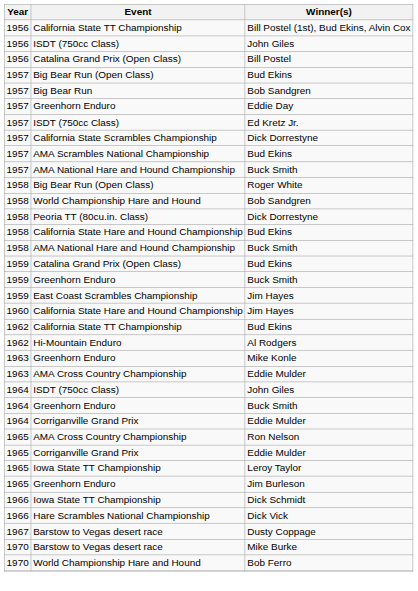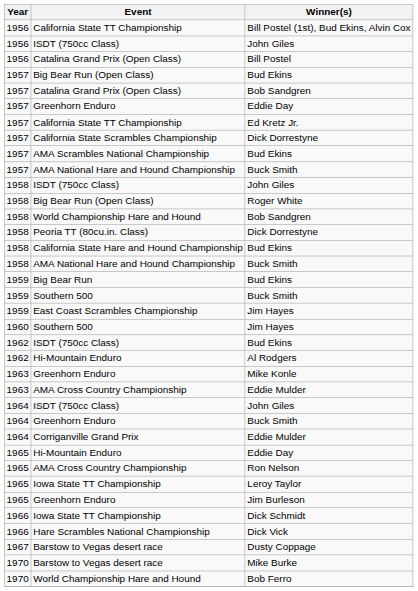 <table class="wikitable" border="1">
 <tr>
 <th>Year</th>
 <th>Event</th>
 <th>Winner(s)</th>
 </tr>
 <tr>
 <td>1956</td>
 <td>California State TT Championship</td>
 <td>Bill Postel (1st), Bud Ekins, Alvin Cox</td>
 </tr>
 <tr>
 <td>1956</td>
 <td>ISDT (750cc Class)</td>
 <td> John Giles</td>
 </tr>
 <tr>
 <td>1956</td>
 <td>Catalina Grand Prix (Open Class)</td>
 <td>Bill Postel</td>
 </tr>
 <tr>
 <td>1957</td>
 <td>Big Bear Run (Open Class)</td>
 <td>Bud Ekins</td>
 </tr>
 <tr>
 <td>1957</td>
-<td>Big Bear Run</td>
+<td>Catalina Grand Prix (Open Class)</td>
 <td>Bob Sandgren</td>
 </tr>
 <tr>
 <td>1957</td>
 <td>Greenhorn Enduro</td>
 <td>Eddie Day</td>
 </tr>
 <tr>
 <td>1957</td>
-<td>ISDT (750cc Class)</td>
+<td>California State TT Championship</td>
 <td>Ed Kretz Jr.</td>
 </tr>
 <tr>
 <td>1957</td>
 <td>California State Scrambles Championship</td>
 <td>Dick Dorrestyne</td>
 </tr>
 <tr>
 <td>1957</td>
 <td>AMA Scrambles National Championship</td>
 <td>Bud Ekins</td>
 </tr>
 <tr>
 <td>1957</td>
 <td>AMA National Hare and Hound Championship</td>
 <td>Buck Smith</td>
+</tr>
+<tr>
+<td>1958</td>
+<td>ISDT (750cc Class)</td>
+<td>John Giles</td>
 </tr>
 <tr>
 <td>1958</td>
 <td>Big Bear Run (Open Class)</td>
 <td>Roger White</td>
 </tr>
 <tr>
 <td>1958</td>
 <td>World Championship Hare and Hound</td>
 <td>Bob Sandgren</td>
 </tr>
 <tr>
 <td>1958</td>
 <td>Peoria TT (80cu.in. Class)</td>
 <td>Dick Dorrestyne</td>
 </tr>
 <tr>
 <td>1958</td>
 <td>California State Hare and Hound Championship</td>
 <td>Bud Ekins</td>
 </tr>
 <tr>
 <td>1958</td>
 <td>AMA National Hare and Hound Championship</td>
 <td>Buck Smith</td>
 </tr>
 <tr>
 <td>1959</td>
-<td>Catalina Grand Prix (Open Class)</td>
+<td>Big Bear Run</td>
 <td>Bud Ekins</td>
 </tr>
 <tr>
 <td>1959</td>
-<td>Greenhorn Enduro</td>
+<td>Southern 500</td>
 <td>Buck Smith</td>
 </tr>
 <tr>
 <td>1959</td>
 <td>East Coast Scrambles Championship</td>
 <td>Jim Hayes</td>
 </tr>
 <tr>
 <td>1960</td>
-<td>California State Hare and Hound Championship</td>
+<td>Southern 500</td>
 <td>Jim Hayes</td>
 </tr>
 <tr>
 <td>1962</td>
-<td>California State TT Championship</td>
+<td>ISDT (750cc Class)</td>
 <td>Bud Ekins</td>
 </tr>
 <tr>
 <td>1962</td>
 <td>Hi-Mountain  Enduro</td>
 <td>Al Rodgers</td>
 </tr>
 <tr>
 <td>1963</td>
 <td>Greenhorn Enduro</td>
 <td>Mike Konle</td>
 </tr>
 <tr>
 <td>1963</td>
 <td>AMA Cross Country Championship</td>
 <td>Eddie Mulder</td>
 </tr>
 <tr>
 <td>1964</td>
 <td>ISDT (750cc Class)</td>
 <td>John Giles</td>
 </tr>
 <tr>
 <td>1964</td>
 <td>Greenhorn Enduro</td>
 <td>Buck Smith</td>
 </tr>
 <tr>
 <td>1964</td>
 <td>Corriganville Grand Prix</td>
 <td>Eddie Mulder</td>
 </tr>
 <tr>
 <td>1965</td>
-<td>AMA Cross Country Championship</td>
-<td>Ron Nelson</td>
+<td>Hi-Mountain Enduro</td>
+<td>Eddie Day</td>
 </tr>
 <tr>
 <td>1965</td>
-<td>Corriganville Grand Prix</td>
-<td>Eddie Mulder</td>
+<td>AMA Cross Country Championship</td>
+<td>Ron Nelson</td>
 </tr>
 <tr>
 <td>1965</td>
 <td>Iowa State TT Championship</td>
 <td>Leroy Taylor</td>
 </tr>
 <tr>
 <td>1965</td>
 <td>Greenhorn Enduro</td>
 <td>Jim Burleson</td>
 </tr>
 <tr>
 <td>1966</td>
 <td>Iowa State TT Championship</td>
 <td>Dick Schmidt</td>
 </tr>
 <tr>
 <td>1966</td>
 <td>Hare Scrambles National Championship</td>
 <td>Dick Vick</td>
 </tr>
 <tr>
 <td>1967</td>
 <td>Barstow to Vegas  desert race</td>
 <td>Dusty Coppage</td>
 </tr>
 <tr>
 <td>1970</td>
 <td>Barstow to Vegas  desert race</td>
 <td>Mike Burke</td>
 </tr>
 <tr>
 <td>1970</td>
 <td>World Championship Hare and Hound</td>
 <td>Bob Ferro</td>
 </tr>
 <tr>
 </tr>
 </table>
